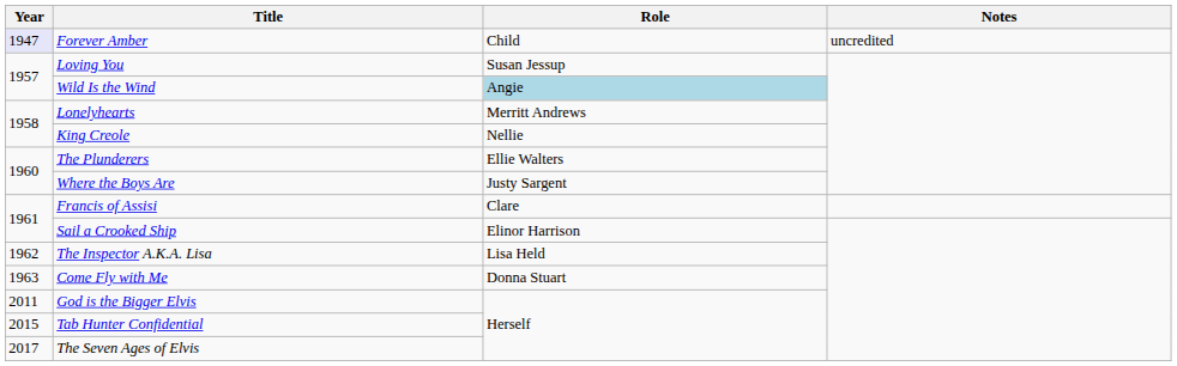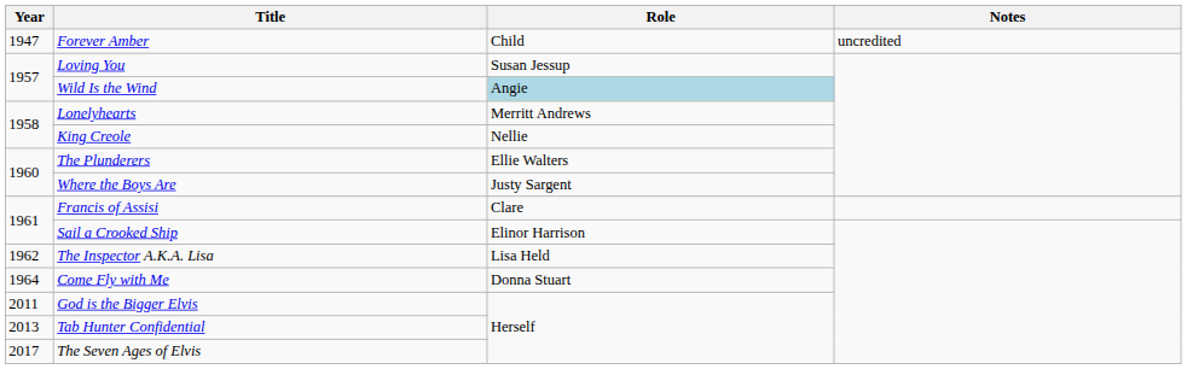 <table class=wikitable>
 <tr>
 <th width=2%>Year</th>
 <th width=25%>Title</th>
 <th width=20%>Role</th>
 <th width=20%>Notes</th>
 </tr>
 <tr>
-<td style="background: lavender;">1947</td>
+<td>1947</td>
 <td><em><a href='#'>Forever Amber</a></em></td>
 <td>Child</td>
 <td>uncredited</td>
 </tr>
 <tr>
 <td rowspan=2>1957</td>
 <td><em><a href='#'>Loving You</a></em></td>
 <td>Susan Jessup</td>
 </tr>
 <tr>
 <td><em><a href='#'>Wild Is the Wind</a></em></td>
 <td style="background: lightblue;">Angie</td>
 </tr>
 <tr>
 <td rowspan=2>1958</td>
 <td><em><a href='#'>Lonelyhearts</a></em></td>
 <td>Merritt Andrews</td>
 </tr>
 <tr>
 <td><em><a href='#'>King Creole</a></em></td>
 <td>Nellie</td>
 </tr>
 <tr>
 <td rowspan=2>1960</td>
 <td><em><a href='#'>The Plunderers</a></em></td>
 <td>Ellie Walters</td>
 </tr>
 <tr>
 <td><em><a href='#'>Where the Boys Are</a></em></td>
 <td>Justy Sargent</td>
 </tr>
 <tr>
 <td rowspan=2>1961</td>
 <td><em><a href='#'>Francis of Assisi</a></em></td>
 <td>Clare</td>
 <td></td>
 </tr>
 <tr>
 <td><em><a href='#'>Sail a Crooked Ship</a></em></td>
 <td>Elinor Harrison</td>
 </tr>
 <tr>
 <td>1962</td>
 <td><em><a href='#'>The Inspector</a> A.K.A. Lisa</em></td>
 <td>Lisa Held</td>
 </tr>
 <tr>
-<td>1963</td>
+<td>1964</td>
 <td><em><a href='#'>Come Fly with Me</a></em></td>
 <td>Donna Stuart</td>
 </tr>
 <tr>
 <td>2011</td>
 <td><em><a href='#'>God is the Bigger Elvis</a></em></td>
 <td rowspan="3">Herself</td>
 </tr>
 <tr>
-<td>2015</td>
+<td>2013</td>
 <td><em><a href='#'>Tab Hunter Confidential</a></em></td>
 </tr>
 <tr>
 <td>2017</td>
 <td><em>The Seven Ages of Elvis</em></td>
 </tr>
 </table>
